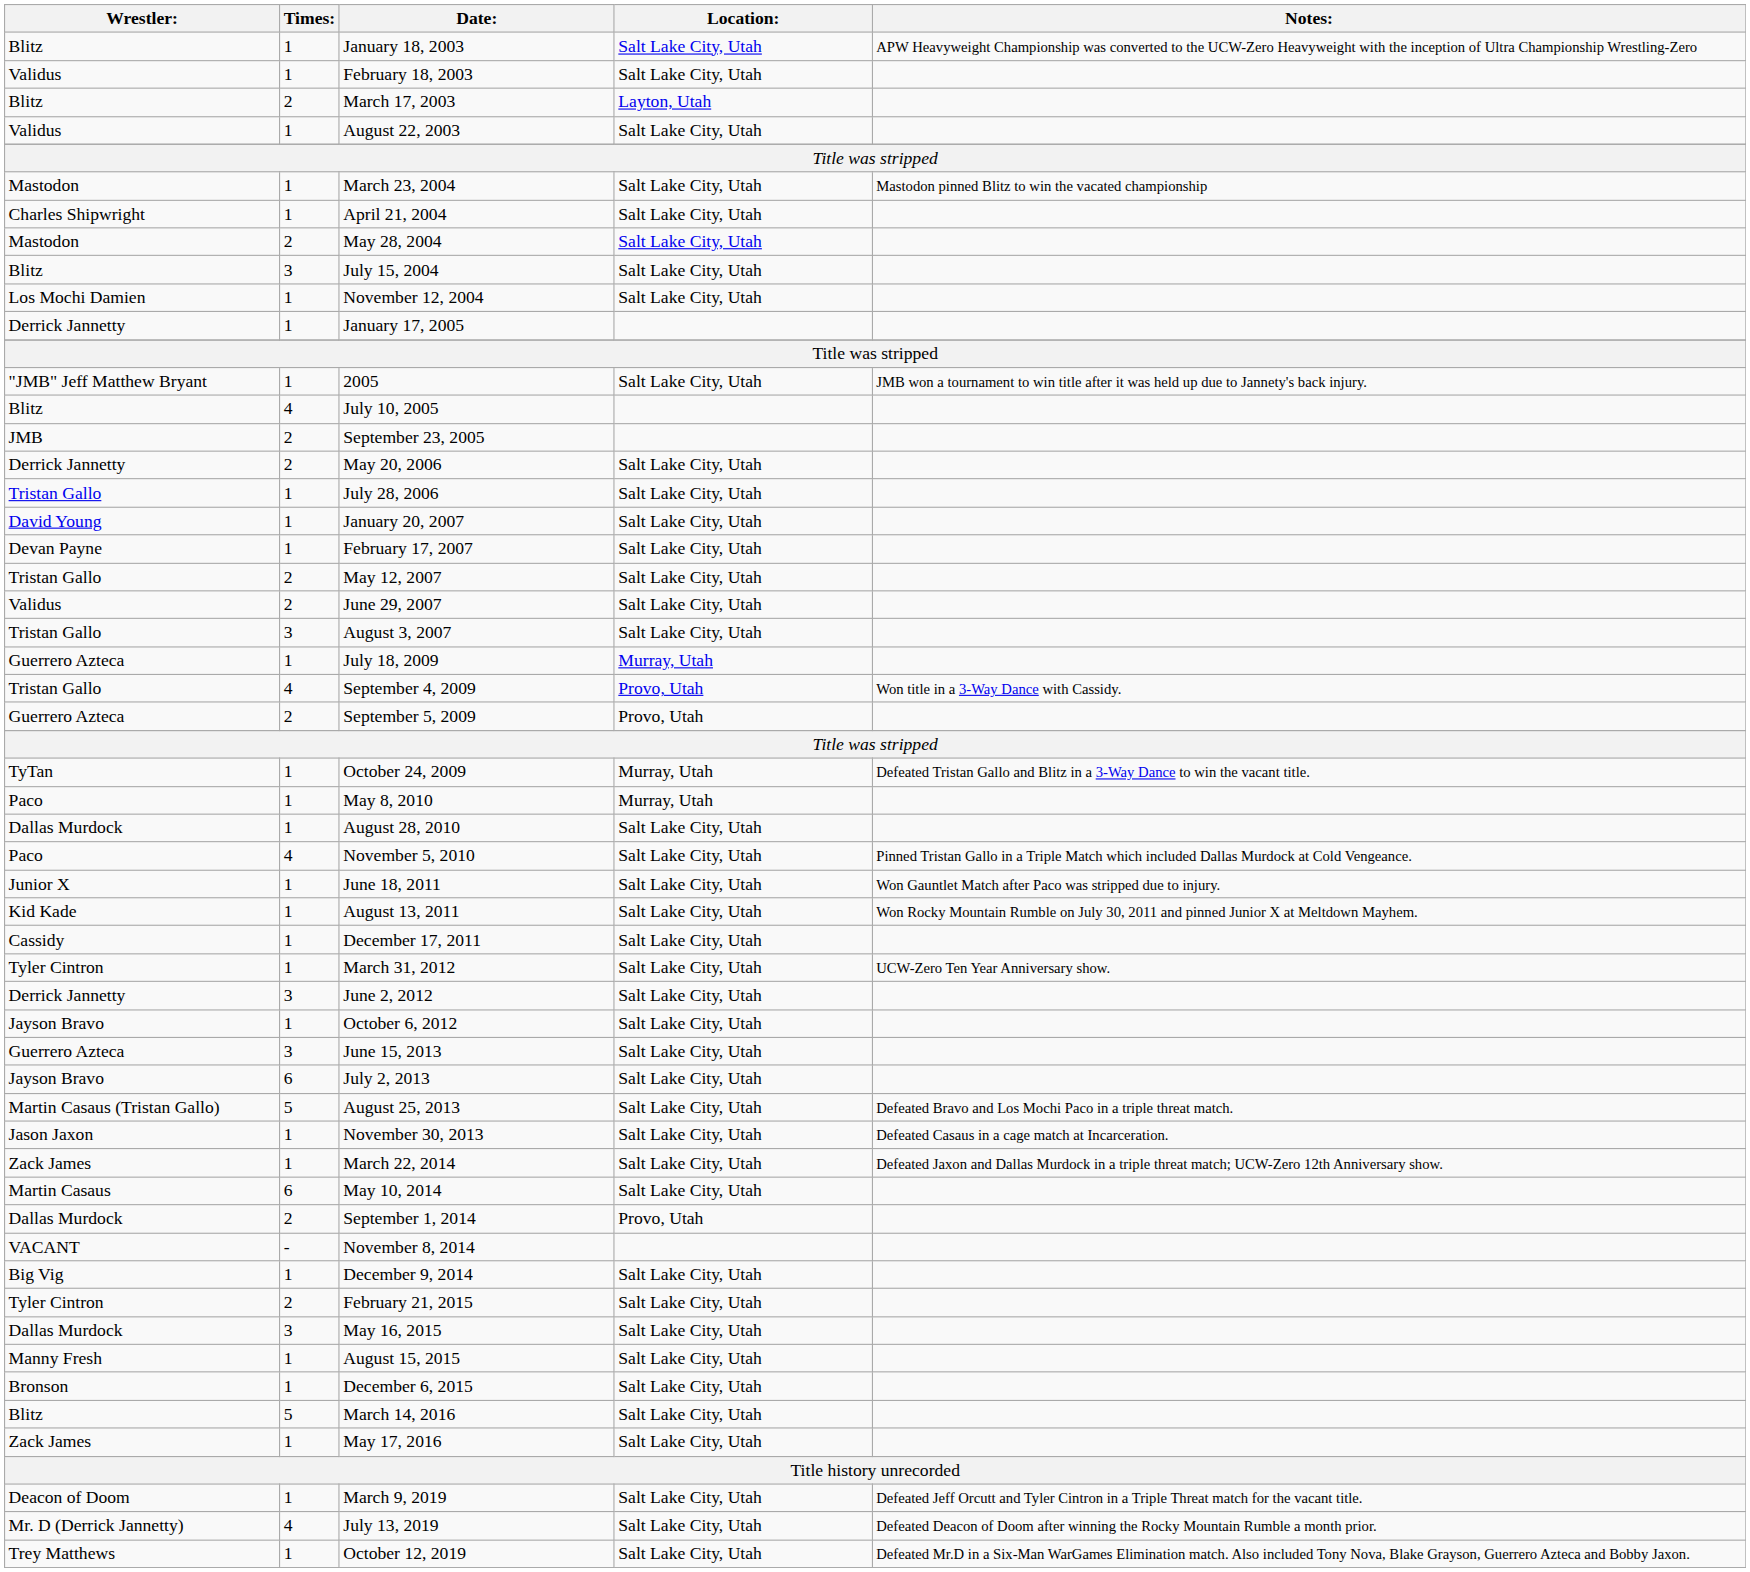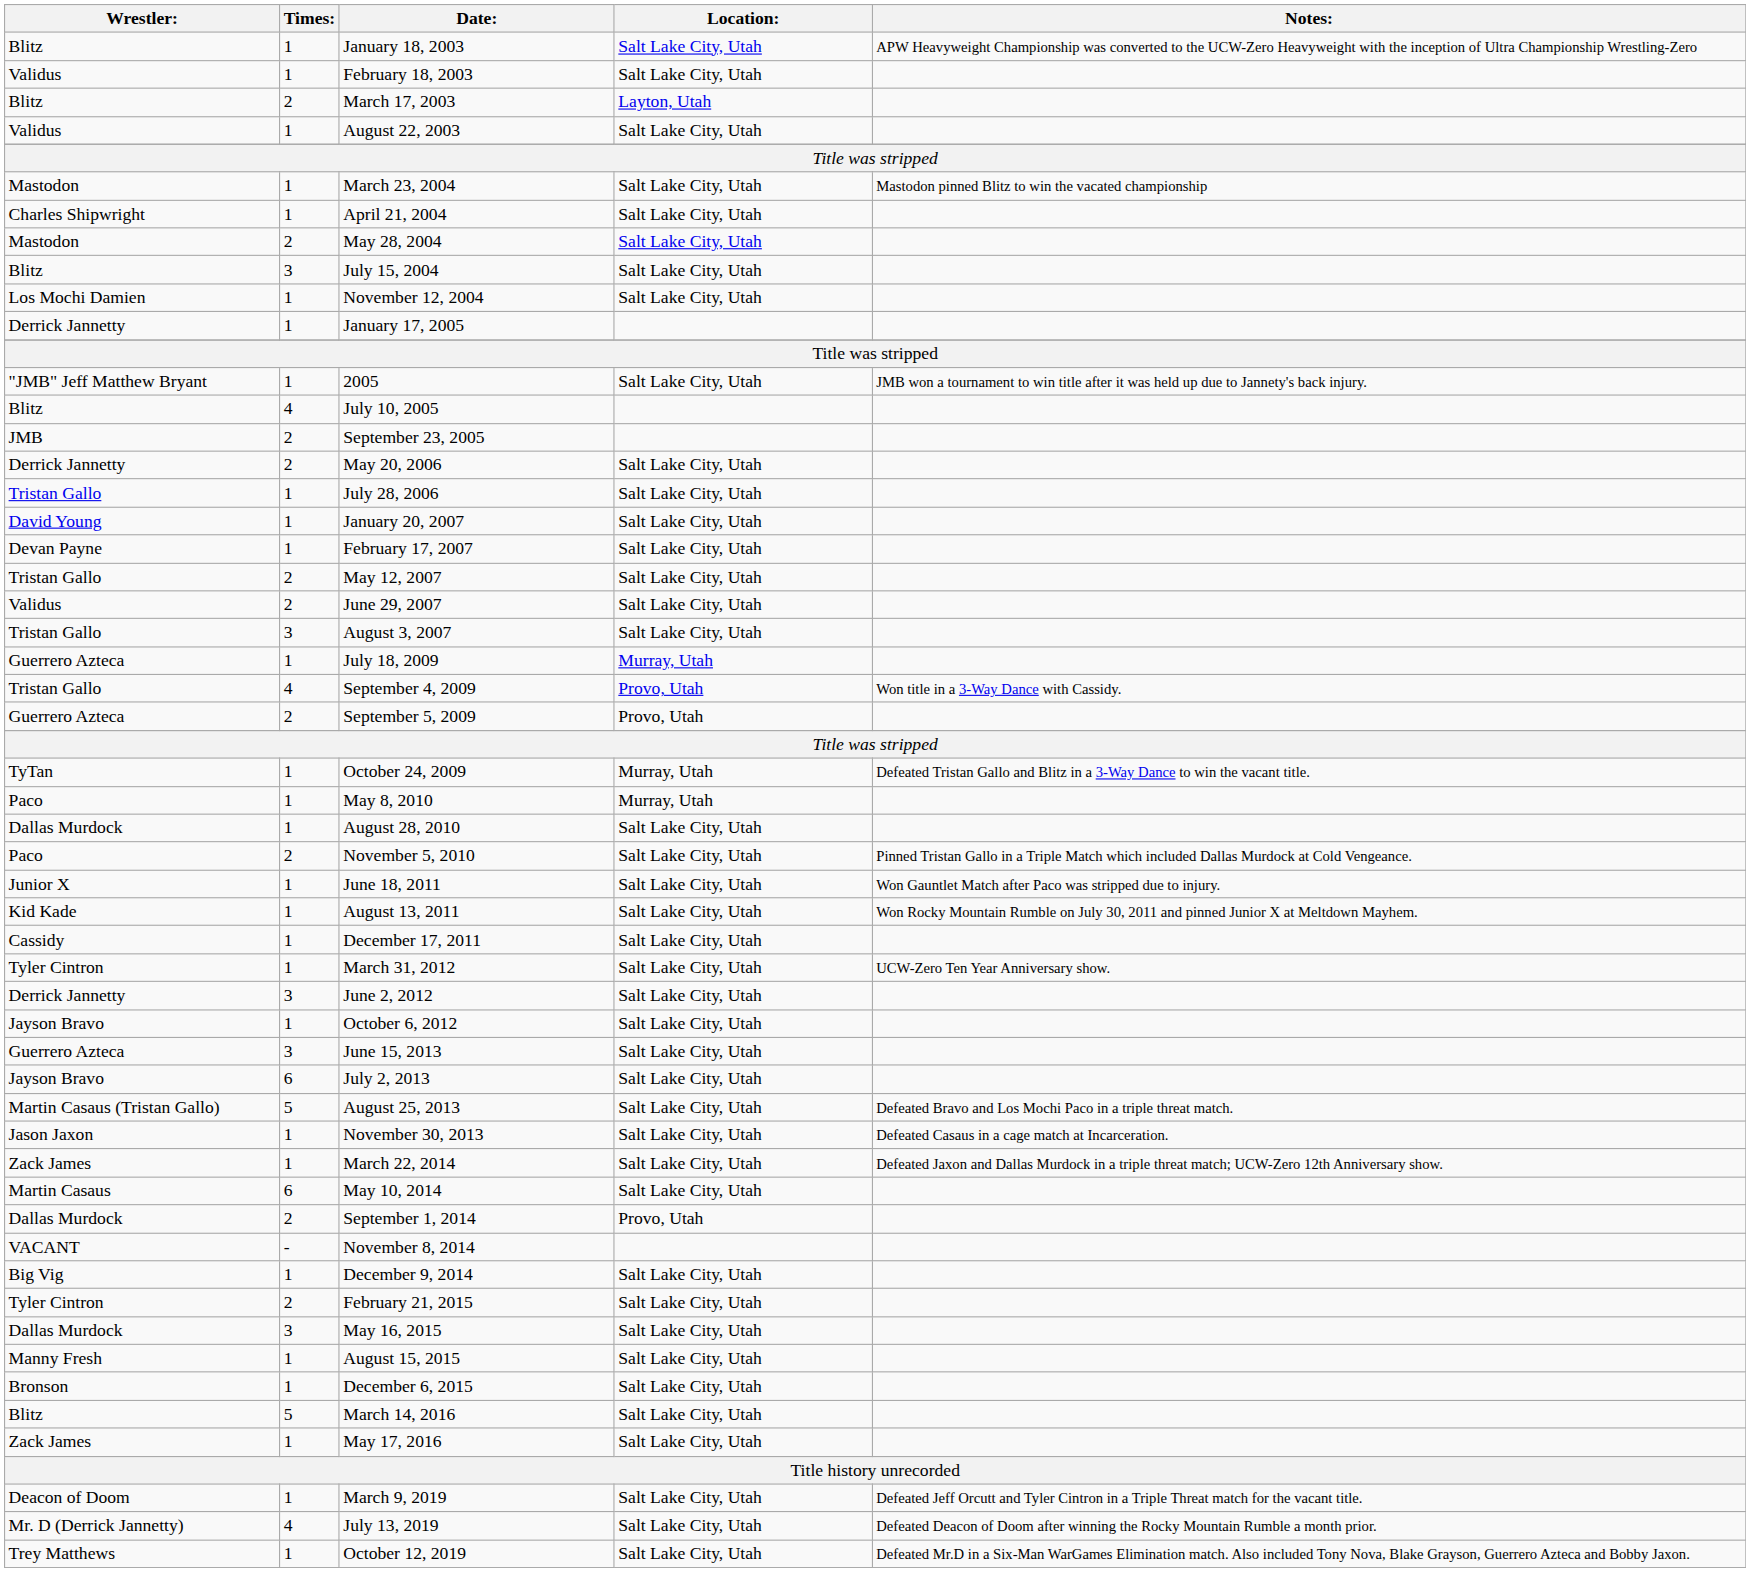 <table class="wikitable" width=100%>
 <tr>
 <th width=16%>Wrestler:</th>
 <th width=1%>Times:</th>
 <th width=16%>Date:</th>
 <th width=15%>Location:</th>
 <th width=51%>Notes:</th>
 </tr>
 <tr>
 <td>Blitz</td>
 <td>1</td>
 <td>January 18, 2003</td>
 <td><a href='#'>Salt Lake City, Utah</a></td>
 <td><small>APW Heavyweight Championship was converted to the UCW-Zero Heavyweight with the inception of Ultra Championship Wrestling-Zero</small> </td>
 </tr>
 <tr>
 <td>Validus</td>
 <td>1</td>
 <td>February 18, 2003</td>
 <td>Salt Lake City, Utah</td>
 <td></td>
 </tr>
 <tr>
 <td>Blitz</td>
 <td>2</td>
 <td>March 17, 2003</td>
 <td><a href='#'>Layton, Utah</a></td>
 <td></td>
 </tr>
 <tr>
 <td>Validus</td>
 <td>1</td>
 <td>August 22, 2003</td>
 <td>Salt Lake City, Utah</td>
 <td></td>
 </tr>
 <tr>
 </tr>
 <tr style="background: #f2f2f2;">
 <td colspan="5" align=center><em>Title was stripped<strong></td>
 </tr>
 <tr>
 <td>Mastodon</td>
 <td>1</td>
 <td>March 23, 2004</td>
 <td>Salt Lake City, Utah</td>
 <td><small>Mastodon pinned Blitz to win the vacated championship</small> </td>
 </tr>
 <tr>
 <td>Charles Shipwright</td>
 <td>1</td>
 <td>April 21, 2004</td>
 <td>Salt Lake City, Utah</td>
 <td></td>
 </tr>
 <tr>
 <td>Mastodon</td>
 <td>2</td>
 <td>May 28, 2004</td>
 <td><a href='#'>Salt Lake City, Utah</a></td>
 <td></td>
 </tr>
 <tr>
 <td>Blitz</td>
 <td>3</td>
 <td>July 15, 2004</td>
 <td>Salt Lake City, Utah</td>
 <td></td>
 </tr>
 <tr>
 <td>Los Mochi Damien</td>
 <td>1</td>
 <td>November 12, 2004</td>
 <td>Salt Lake City, Utah</td>
 <td></td>
 </tr>
 <tr>
 <td>Derrick Jannetty</td>
 <td>1</td>
 <td>January 17, 2005</td>
 <td></td>
 <td></td>
 </tr>
 <tr>
 </tr>
 <tr style="background: #f2f2f2;">
 <td colspan="5" align=center></em>Title was stripped</strong></td>
 </tr>
 <tr>
 <td>"JMB" Jeff Matthew Bryant</td>
 <td>1</td>
 <td>2005</td>
 <td>Salt Lake City, Utah</td>
 <td><small>JMB won a tournament to win title after it was held up due to Jannety's back injury.</small></td>
 </tr>
 <tr>
 <td>Blitz</td>
 <td>4</td>
 <td>July 10, 2005</td>
 <td></td>
 <td></td>
 </tr>
 <tr>
 <td>JMB</td>
 <td>2</td>
 <td>September 23, 2005</td>
 <td></td>
 <td></td>
 </tr>
 <tr>
 <td>Derrick Jannetty</td>
 <td>2</td>
 <td>May 20, 2006</td>
 <td>Salt Lake City, Utah</td>
 <td></td>
 </tr>
 <tr>
 <td><a href='#'>Tristan Gallo</a></td>
 <td>1</td>
 <td>July 28, 2006</td>
 <td>Salt Lake City, Utah</td>
 <td></td>
 </tr>
 <tr>
 <td><a href='#'>David Young</a></td>
 <td>1</td>
 <td>January 20, 2007</td>
 <td>Salt Lake City, Utah</td>
 <td></td>
 </tr>
 <tr>
 <td>Devan Payne</td>
 <td>1</td>
 <td>February 17, 2007</td>
 <td>Salt Lake City, Utah</td>
 <td></td>
 </tr>
 <tr>
 <td>Tristan Gallo</td>
 <td>2</td>
 <td>May 12, 2007</td>
 <td>Salt Lake City, Utah</td>
 <td></td>
 </tr>
 <tr>
 <td>Validus</td>
 <td>2</td>
 <td>June 29, 2007</td>
 <td>Salt Lake City, Utah</td>
 <td></td>
 </tr>
 <tr>
 <td>Tristan Gallo</td>
 <td>3</td>
 <td>August 3, 2007</td>
 <td>Salt Lake City, Utah</td>
 <td></td>
 </tr>
 <tr>
 <td>Guerrero Azteca</td>
 <td>1</td>
 <td>July 18, 2009</td>
 <td><a href='#'>Murray, Utah</a></td>
 <td></td>
 </tr>
 <tr>
 <td>Tristan Gallo</td>
 <td>4</td>
 <td>September 4, 2009</td>
 <td><a href='#'>Provo, Utah</a></td>
 <td><small>Won title in a <a href='#'>3-Way Dance</a> with Cassidy.</small></td>
 </tr>
 <tr>
 <td>Guerrero Azteca</td>
 <td>2</td>
 <td>September 5, 2009</td>
 <td>Provo, Utah</td>
 <td></td>
 </tr>
 <tr>
 </tr>
 <tr style="background: #f2f2f2;">
 <td colspan="5" align=center><em>Title was stripped<strong></td>
 </tr>
 <tr>
 <td>TyTan</td>
 <td>1</td>
 <td>October 24, 2009</td>
 <td>Murray, Utah</td>
 <td><small>Defeated Tristan Gallo and Blitz in a <a href='#'>3-Way Dance</a> to win the vacant title.</small></td>
 </tr>
 <tr>
 <td>Paco</td>
 <td>1</td>
 <td>May 8, 2010</td>
 <td>Murray, Utah</td>
 <td></td>
 </tr>
 <tr>
 <td>Dallas Murdock</td>
 <td>1</td>
 <td>August 28, 2010</td>
 <td>Salt Lake City, Utah</td>
 <td></td>
 </tr>
 <tr>
 <td>Paco</td>
-<td>4</td>
+<td>2</td>
 <td>November 5, 2010</td>
 <td>Salt Lake City, Utah</td>
 <td><small>Pinned Tristan Gallo in a Triple Match which included Dallas Murdock at Cold Vengeance.</small> </td>
 </tr>
 <tr>
 <td>Junior X</td>
 <td>1</td>
 <td>June 18, 2011</td>
 <td>Salt Lake City, Utah</td>
 <td><small>Won Gauntlet Match after Paco was stripped due to injury.</small></td>
 </tr>
 <tr>
 <td>Kid Kade</td>
 <td>1</td>
 <td>August 13, 2011</td>
 <td>Salt Lake City, Utah</td>
 <td><small>Won Rocky Mountain Rumble on July 30, 2011 and pinned Junior X at Meltdown Mayhem.</small></td>
 </tr>
 <tr>
 <td>Cassidy</td>
 <td>1</td>
 <td>December 17, 2011</td>
 <td>Salt Lake City, Utah</td>
 <td></td>
 </tr>
 <tr>
 <td>Tyler Cintron</td>
 <td>1</td>
 <td>March 31, 2012</td>
 <td>Salt Lake City, Utah</td>
 <td><small>UCW-Zero Ten Year Anniversary show.</small></td>
 </tr>
 <tr>
 <td>Derrick Jannetty</td>
 <td>3</td>
 <td>June 2, 2012</td>
 <td>Salt Lake City, Utah</td>
 <td></td>
 </tr>
 <tr>
 <td>Jayson Bravo</td>
 <td>1</td>
 <td>October 6, 2012</td>
 <td>Salt Lake City, Utah</td>
 <td></td>
 </tr>
 <tr>
 <td>Guerrero Azteca</td>
 <td>3</td>
 <td>June 15, 2013</td>
 <td>Salt Lake City, Utah</td>
 <td></td>
 </tr>
 <tr>
 <td>Jayson Bravo</td>
 <td>6</td>
 <td>July 2, 2013</td>
 <td>Salt Lake City, Utah</td>
 <td></td>
 </tr>
 <tr>
 <td>Martin Casaus (Tristan Gallo)</td>
 <td>5</td>
 <td>August 25, 2013</td>
 <td>Salt Lake City, Utah</td>
 <td><small>Defeated Bravo and Los Mochi Paco in a triple threat match.</small></td>
 </tr>
 <tr>
 <td>Jason Jaxon</td>
 <td>1</td>
 <td>November 30, 2013</td>
 <td>Salt Lake City, Utah</td>
 <td><small>Defeated Casaus in a cage match at Incarceration.</small></td>
 </tr>
 <tr>
 <td>Zack James</td>
 <td>1</td>
 <td>March 22, 2014</td>
 <td>Salt Lake City, Utah</td>
 <td><small>Defeated Jaxon and Dallas Murdock in a triple threat match; UCW-Zero 12th Anniversary show.</small></td>
 </tr>
 <tr>
 <td>Martin Casaus</td>
 <td>6</td>
 <td>May 10, 2014</td>
 <td>Salt Lake City, Utah</td>
 <td></td>
 </tr>
 <tr>
 <td>Dallas Murdock</td>
 <td>2</td>
 <td>September 1, 2014</td>
 <td>Provo, Utah</td>
 <td></td>
 </tr>
 <tr>
 <td>VACANT</td>
 <td>-</td>
 <td>November 8, 2014</td>
 <td></td>
 <td></td>
 </tr>
 <tr>
 <td>Big Vig</td>
 <td>1</td>
 <td>December 9, 2014</td>
 <td>Salt Lake City, Utah</td>
 <td></td>
 </tr>
 <tr>
 <td>Tyler Cintron</td>
 <td>2</td>
 <td>February 21, 2015</td>
 <td>Salt Lake City, Utah</td>
 <td></td>
 </tr>
 <tr>
 <td>Dallas Murdock</td>
 <td>3</td>
 <td>May 16, 2015</td>
 <td>Salt Lake City, Utah</td>
 <td></td>
 </tr>
 <tr>
 <td>Manny Fresh</td>
 <td>1</td>
 <td>August 15, 2015</td>
 <td>Salt Lake City, Utah</td>
 <td></td>
 </tr>
 <tr>
 <td>Bronson</td>
 <td>1</td>
 <td>December 6, 2015</td>
 <td>Salt Lake City, Utah</td>
 <td></td>
 </tr>
 <tr>
 <td>Blitz</td>
 <td>5</td>
 <td>March 14, 2016</td>
 <td>Salt Lake City, Utah</td>
 <td></td>
 </tr>
 <tr>
 <td>Zack James</td>
 <td>1</td>
 <td>May 17, 2016</td>
 <td>Salt Lake City, Utah</td>
 <td></td>
 </tr>
 <tr style="background: #f2f2f2;">
 <td colspan="5" align=center></em>Title history unrecorded<em></td>
 </tr>
 <tr>
 <td>Deacon of Doom</td>
 <td>1</td>
 <td>March 9, 2019</td>
 <td>Salt Lake City, Utah</td>
 <td><small>Defeated Jeff Orcutt and Tyler Cintron in a Triple Threat match for the vacant title.</small></td>
 </tr>
 <tr>
 <td>Mr. D (Derrick Jannetty)</td>
 <td>4</td>
 <td>July 13, 2019</td>
 <td>Salt Lake City, Utah</td>
 <td><small>Defeated Deacon of Doom after winning the Rocky Mountain Rumble a month prior.</small></td>
 </tr>
 <tr>
 <td>Trey Matthews</td>
 <td>1</td>
 <td>October 12, 2019</td>
 <td>Salt Lake City, Utah</td>
 <td><small>Defeated Mr.D in a Six-Man WarGames Elimination match. Also included Tony Nova, Blake Grayson, Guerrero Azteca and Bobby Jaxon.</small></td>
 </tr>
 <tr>
 </tr>
 </table>
